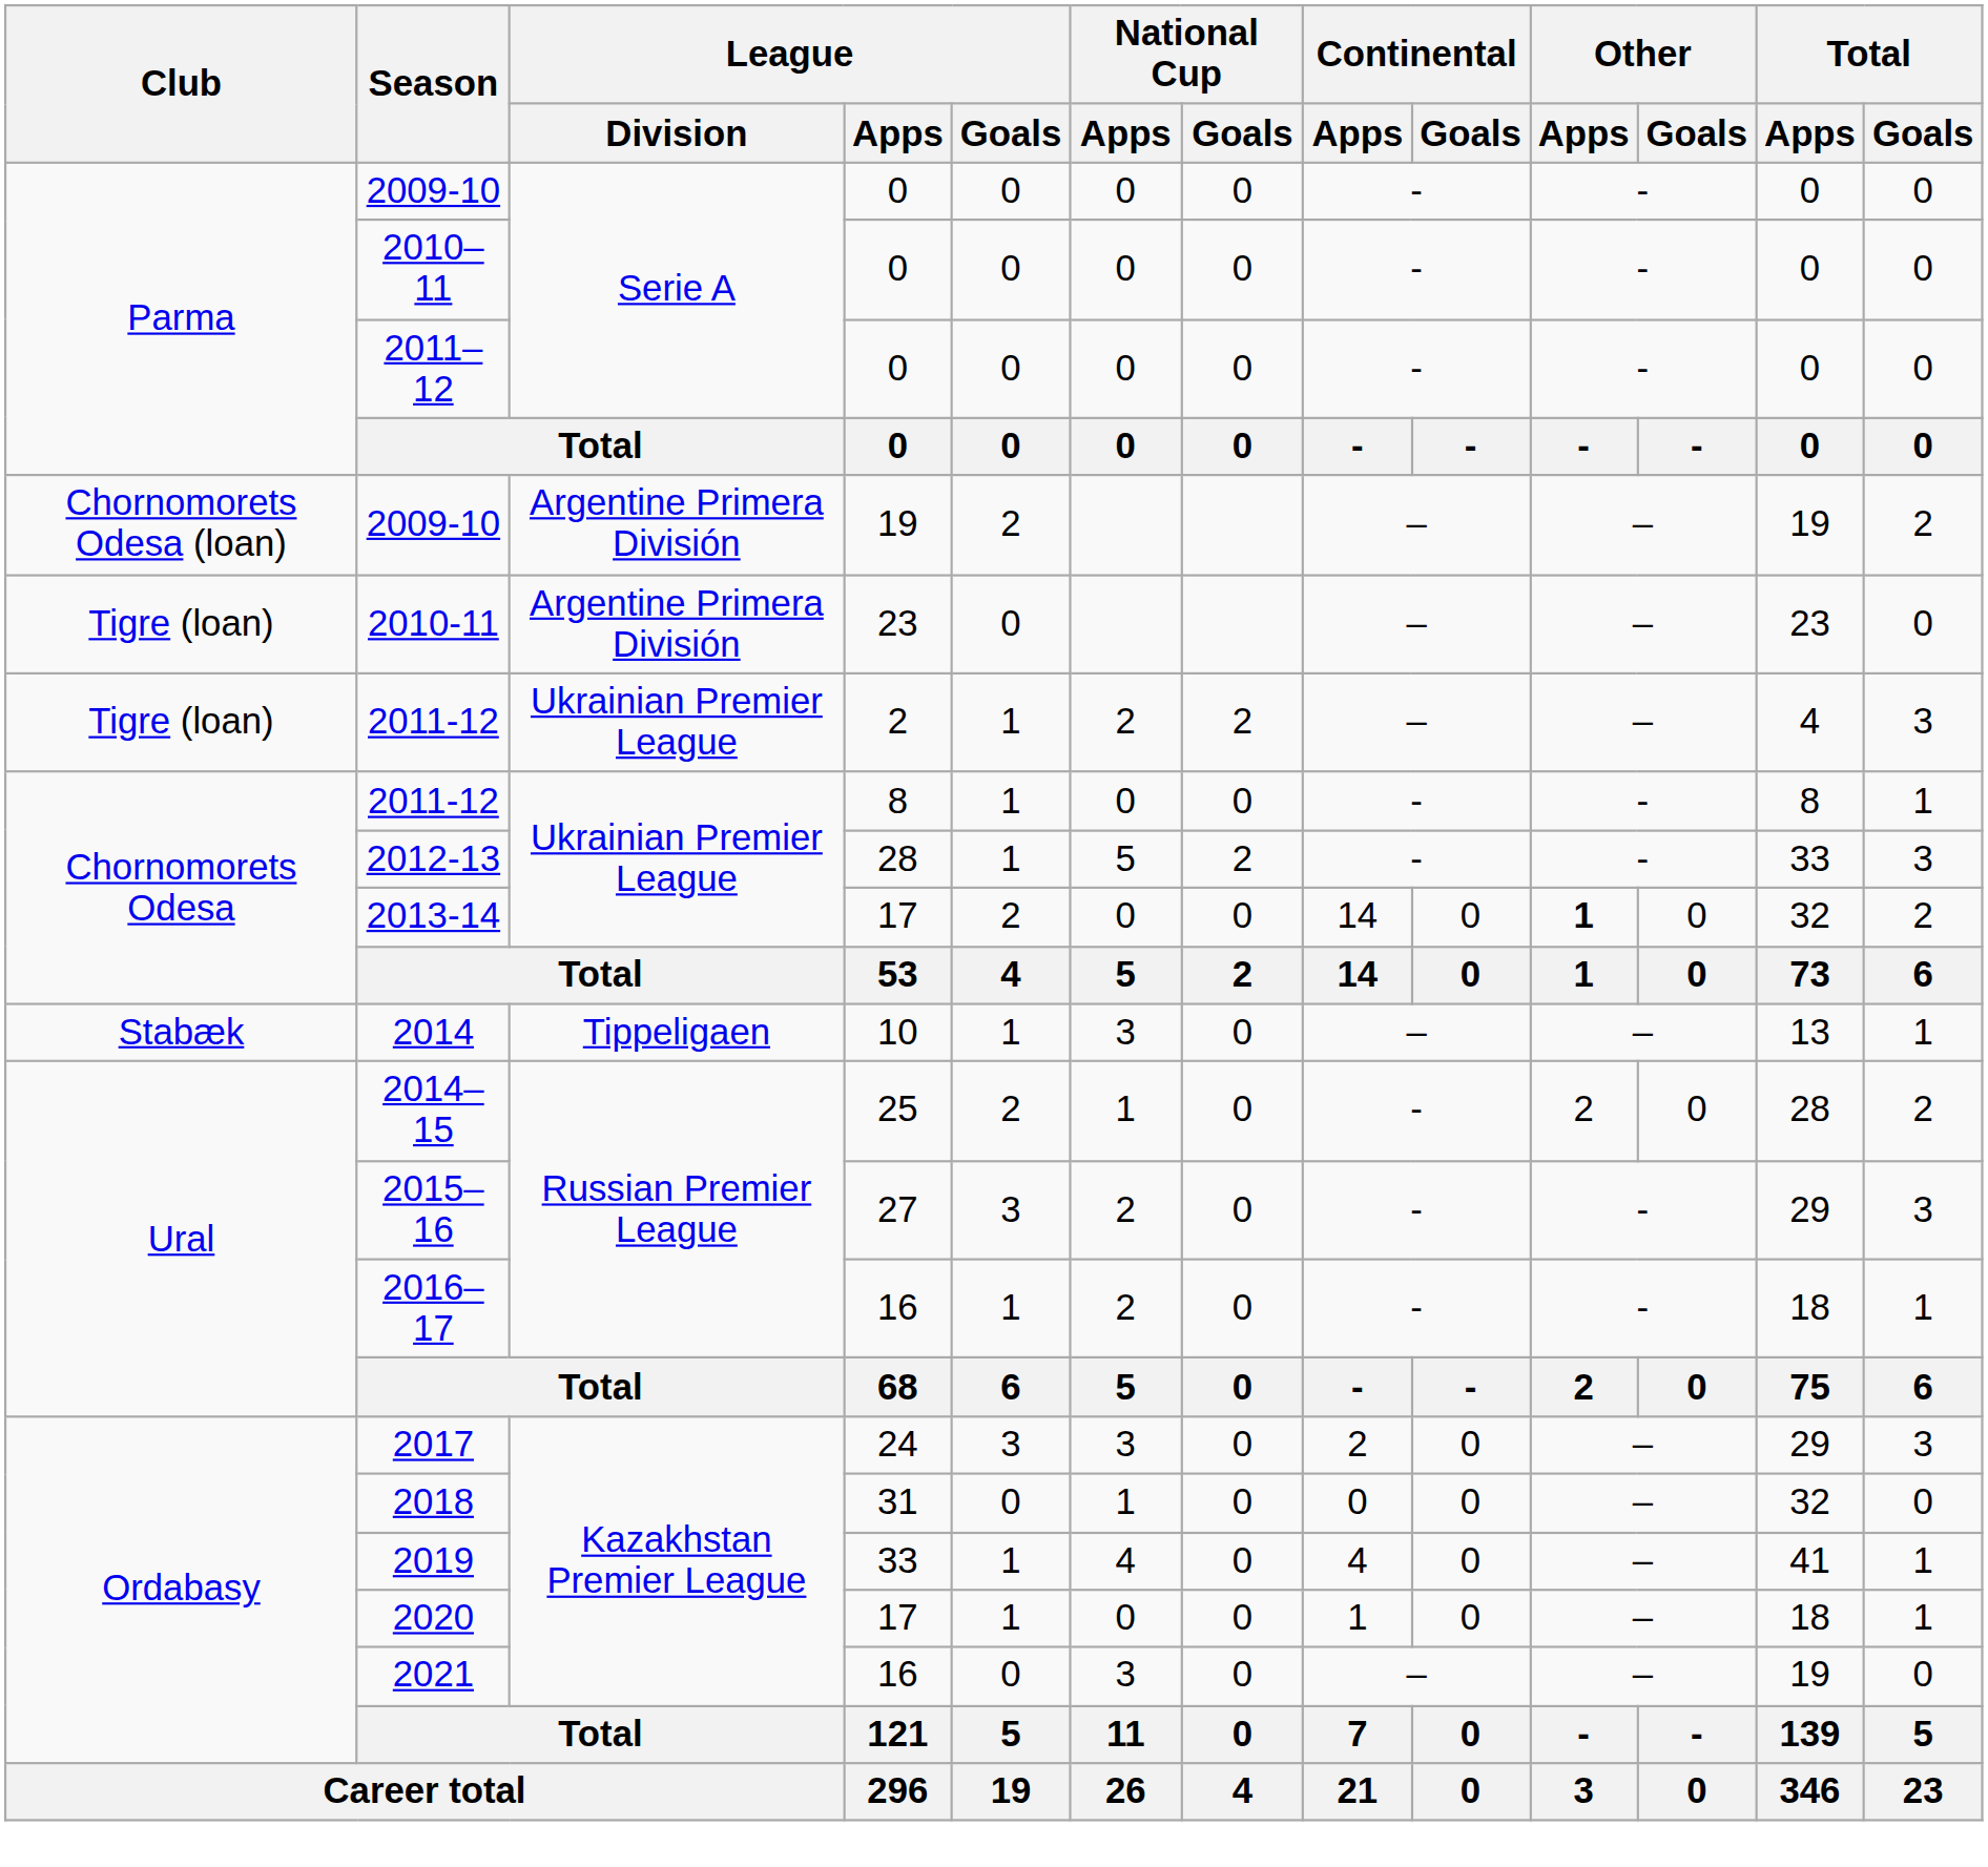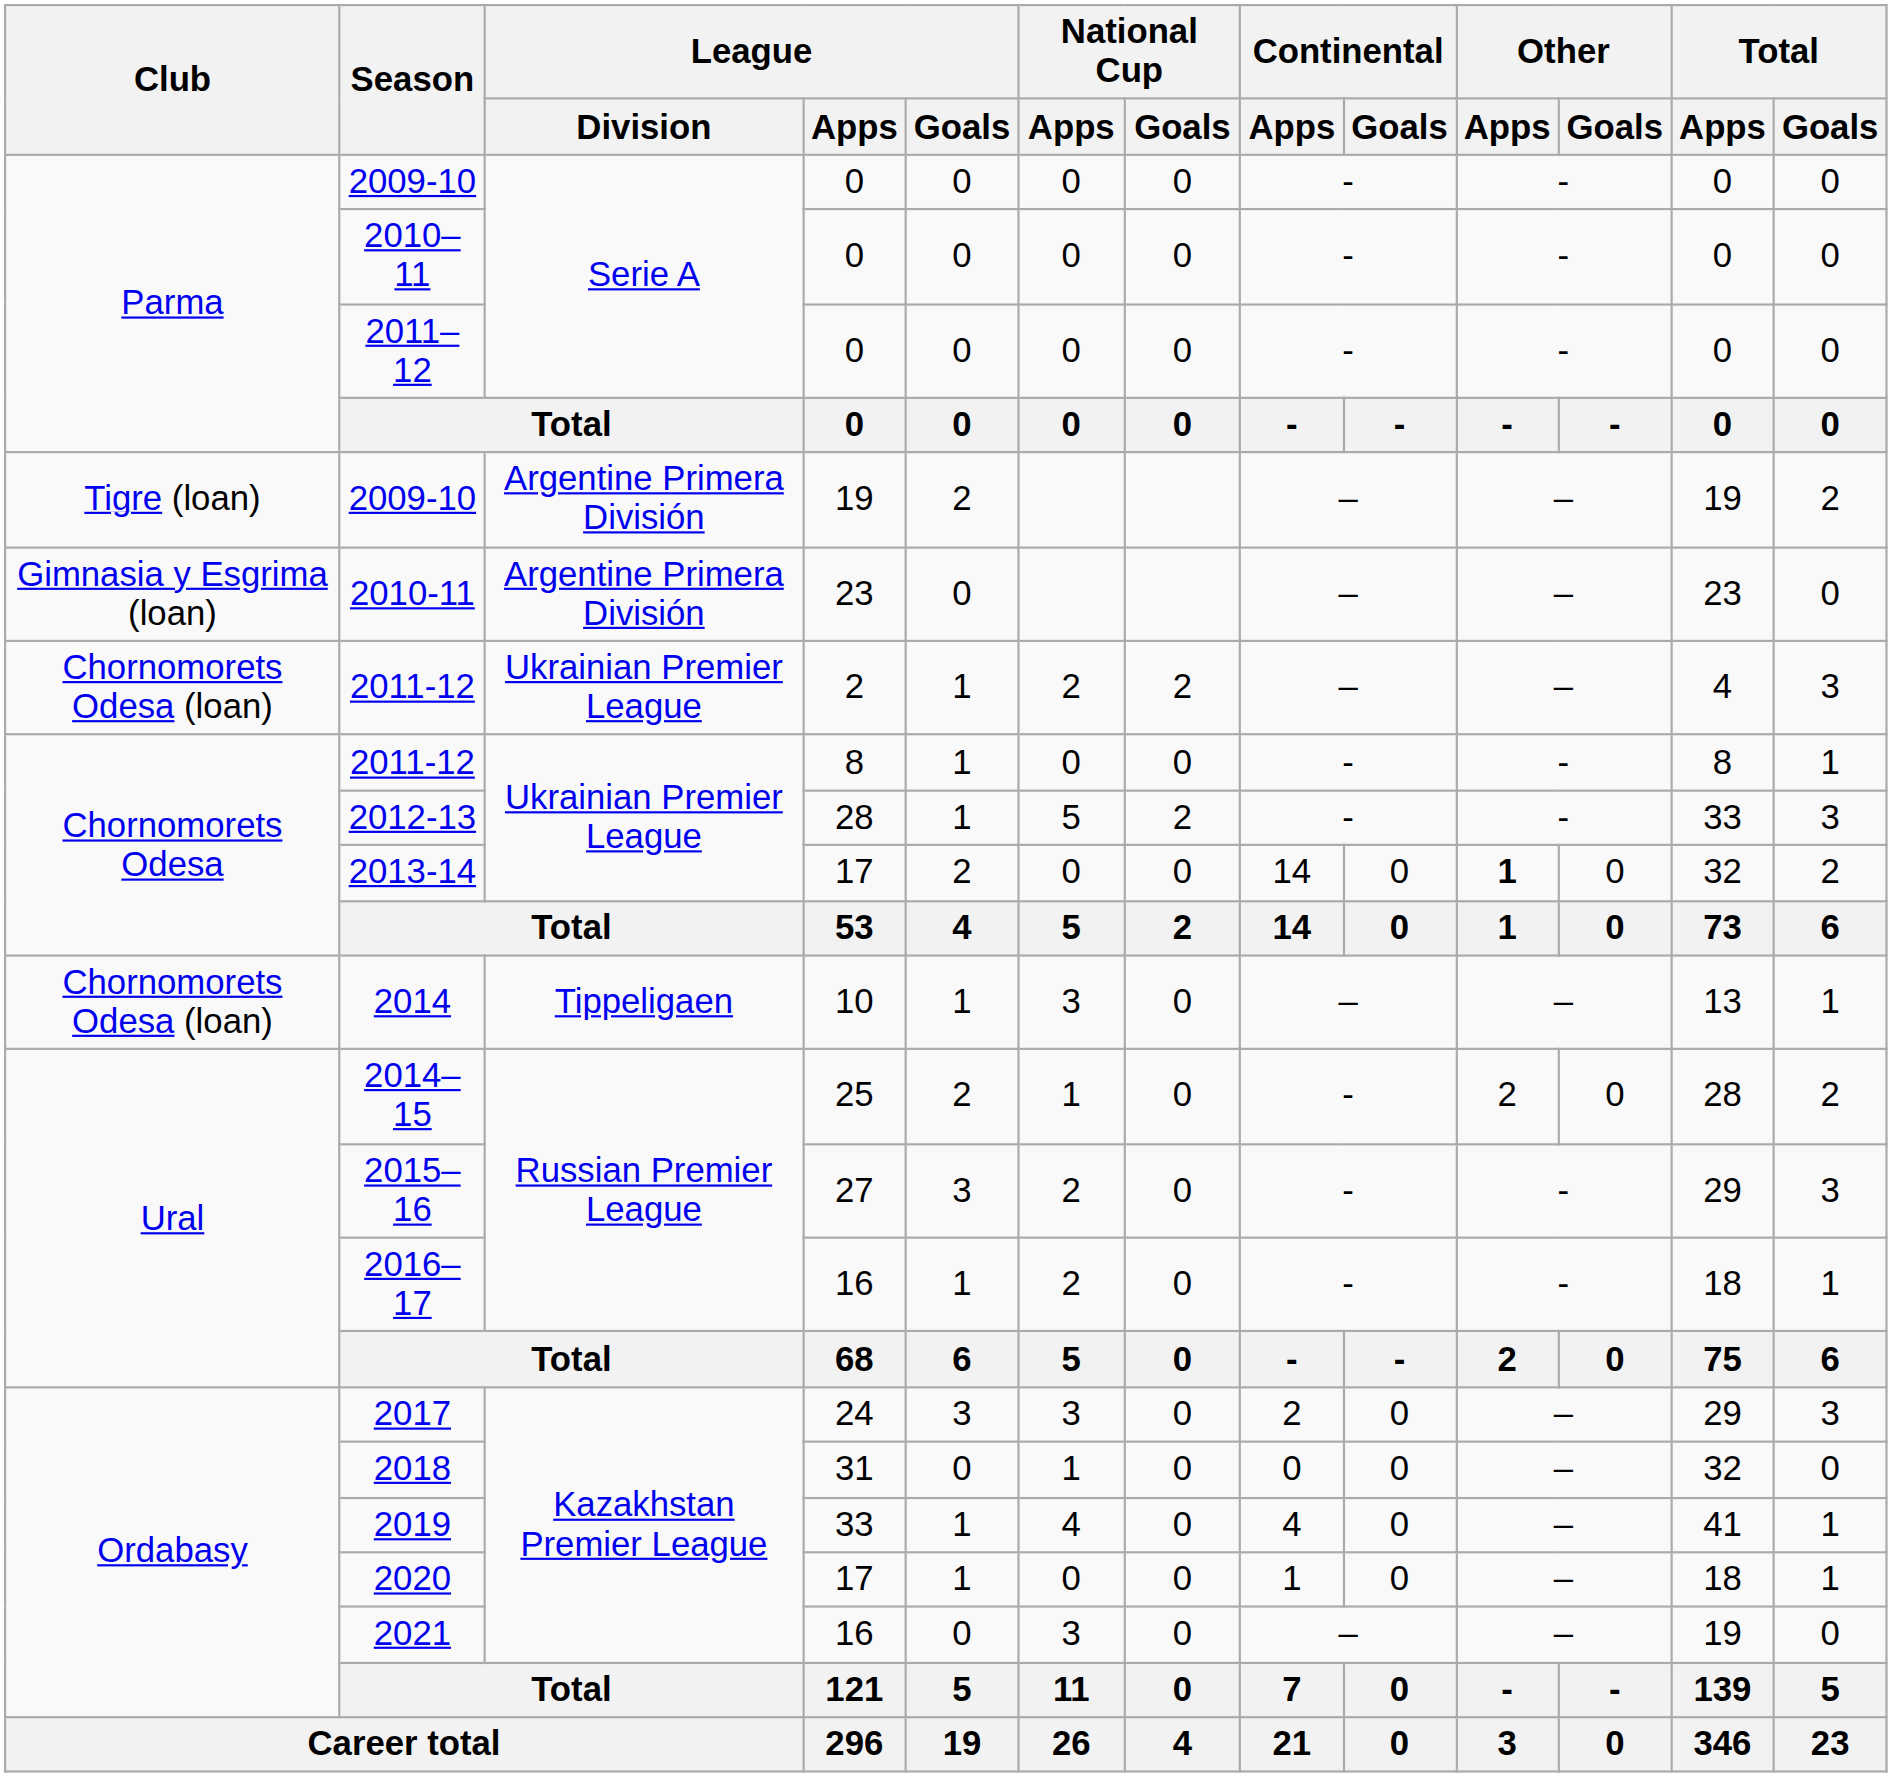 <table class="wikitable" style="text-align: center;">
 <tr>
 <th rowspan="2">Club</th>
 <th rowspan="2">Season</th>
 <th colspan="3">League</th>
 <th colspan="2">National Cup</th>
 <th colspan="2">Continental</th>
 <th colspan="2">Other</th>
 <th colspan="2">Total</th>
 </tr>
 <tr>
 <th>Division</th>
 <th>Apps</th>
 <th>Goals</th>
 <th>Apps</th>
 <th>Goals</th>
 <th>Apps</th>
 <th>Goals</th>
 <th>Apps</th>
 <th>Goals</th>
 <th>Apps</th>
 <th>Goals</th>
 </tr>
 <tr>
 <td rowspan="4" valign="center"><a href='#'>Parma</a></td>
 <td><a href='#'>2009-10</a></td>
 <td rowspan="3" valign="center"><a href='#'>Serie A</a></td>
 <td>0</td>
 <td>0</td>
 <td>0</td>
 <td>0</td>
 <td colspan="2">-</td>
 <td colspan="2">-</td>
 <td>0</td>
 <td>0</td>
 </tr>
 <tr>
 <td><a href='#'>2010–11</a></td>
 <td>0</td>
 <td>0</td>
 <td>0</td>
 <td>0</td>
 <td colspan="2">-</td>
 <td colspan="2">-</td>
 <td>0</td>
 <td>0</td>
 </tr>
 <tr>
 <td><a href='#'>2011–12</a></td>
 <td>0</td>
 <td>0</td>
 <td>0</td>
 <td>0</td>
 <td colspan="2">-</td>
 <td colspan="2">-</td>
 <td>0</td>
 <td>0</td>
 </tr>
 <tr>
 <th colspan="2">Total</th>
 <th>0</th>
 <th>0</th>
 <th>0</th>
 <th>0</th>
 <th>-</th>
 <th>-</th>
 <th>-</th>
 <th>-</th>
 <th>0</th>
 <th>0</th>
 </tr>
 <tr>
-<td valign="center"><a href='#'>Chornomorets Odesa</a> (loan)</td>
+<td valign="center"><a href='#'>Tigre</a> (loan)</td>
 <td><a href='#'>2009-10</a></td>
 <td><a href='#'>Argentine Primera División</a></td>
 <td>19</td>
 <td>2</td>
 <td></td>
 <td></td>
 <td colspan="2">–</td>
 <td colspan="2">–</td>
 <td>19</td>
 <td>2</td>
 </tr>
 <tr>
-<td valign="center"><a href='#'>Tigre</a> (loan)</td>
+<td valign="center"><a href='#'>Gimnasia y Esgrima</a> (loan)</td>
 <td><a href='#'>2010-11</a></td>
 <td><a href='#'>Argentine Primera División</a></td>
 <td>23</td>
 <td>0</td>
 <td></td>
 <td></td>
 <td colspan="2">–</td>
 <td colspan="2">–</td>
 <td>23</td>
 <td>0</td>
 </tr>
 <tr>
-<td valign="center"><a href='#'>Tigre</a> (loan)</td>
+<td valign="center"><a href='#'>Chornomorets Odesa</a> (loan)</td>
 <td><a href='#'>2011-12</a></td>
 <td><a href='#'>Ukrainian Premier League</a></td>
 <td>2</td>
 <td>1</td>
 <td>2</td>
 <td>2</td>
 <td colspan="2">–</td>
 <td colspan="2">–</td>
 <td>4</td>
 <td>3</td>
 </tr>
 <tr>
 <td rowspan="4" valign="center"><a href='#'>Chornomorets Odesa</a></td>
 <td><a href='#'>2011-12</a></td>
 <td rowspan="3" valign="center"><a href='#'>Ukrainian Premier League</a></td>
 <td>8</td>
 <td>1</td>
 <td>0</td>
 <td>0</td>
 <td colspan="2">-</td>
 <td colspan="2">-</td>
 <td>8</td>
 <td>1</td>
 </tr>
 <tr>
 <td><a href='#'>2012-13</a></td>
 <td>28</td>
 <td>1</td>
 <td>5</td>
 <td>2</td>
 <td colspan="2">-</td>
 <td colspan="2">-</td>
 <td>33</td>
 <td>3</td>
 </tr>
 <tr>
 <td><a href='#'>2013-14</a></td>
 <td>17</td>
 <td>2</td>
 <td>0</td>
 <td>0</td>
 <td>14</td>
 <td>0</td>
 <td><strong>1</strong></td>
 <td>0</td>
 <td>32</td>
 <td>2</td>
 </tr>
 <tr>
 <th colspan="2">Total</th>
 <th>53</th>
 <th>4</th>
 <th>5</th>
 <th>2</th>
 <th>14</th>
 <th>0</th>
 <th>1</th>
 <th>0</th>
 <th>73</th>
 <th>6</th>
 </tr>
 <tr>
-<td valign="center"><a href='#'>Stabæk</a></td>
+<td valign="center"><a href='#'>Chornomorets Odesa</a> (loan)</td>
 <td><a href='#'>2014</a></td>
 <td><a href='#'>Tippeligaen</a></td>
 <td>10</td>
 <td>1</td>
 <td>3</td>
 <td>0</td>
 <td colspan="2">–</td>
 <td colspan="2">–</td>
 <td>13</td>
 <td>1</td>
 </tr>
 <tr>
 <td rowspan="4" valign="center"><a href='#'>Ural</a></td>
 <td><a href='#'>2014–15</a></td>
 <td rowspan="3" valign="center"><a href='#'>Russian Premier League</a></td>
 <td>25</td>
 <td>2</td>
 <td>1</td>
 <td>0</td>
 <td colspan="2">-</td>
 <td>2</td>
 <td>0</td>
 <td>28</td>
 <td>2</td>
 </tr>
 <tr>
 <td><a href='#'>2015–16</a></td>
 <td>27</td>
 <td>3</td>
 <td>2</td>
 <td>0</td>
 <td colspan="2">-</td>
 <td colspan="2">-</td>
 <td>29</td>
 <td>3</td>
 </tr>
 <tr>
 <td><a href='#'>2016–17</a></td>
 <td>16</td>
 <td>1</td>
 <td>2</td>
 <td>0</td>
 <td colspan="2">-</td>
 <td colspan="2">-</td>
 <td>18</td>
 <td>1</td>
 </tr>
 <tr>
 <th colspan="2">Total</th>
 <th>68</th>
 <th>6</th>
 <th>5</th>
 <th>0</th>
 <th>-</th>
 <th>-</th>
 <th>2</th>
 <th>0</th>
 <th>75</th>
 <th>6</th>
 </tr>
 <tr>
 <td rowspan="6" valign="center"><a href='#'>Ordabasy</a></td>
 <td><a href='#'>2017</a></td>
 <td rowspan="5" valign="center"><a href='#'>Kazakhstan Premier League</a></td>
 <td>24</td>
 <td>3</td>
 <td>3</td>
 <td>0</td>
 <td>2</td>
 <td>0</td>
 <td colspan="2">–</td>
 <td>29</td>
 <td>3</td>
 </tr>
 <tr>
 <td><a href='#'>2018</a></td>
 <td>31</td>
 <td>0</td>
 <td>1</td>
 <td>0</td>
 <td>0</td>
 <td>0</td>
 <td colspan="2">–</td>
 <td>32</td>
 <td>0</td>
 </tr>
 <tr>
 <td><a href='#'>2019</a></td>
 <td>33</td>
 <td>1</td>
 <td>4</td>
 <td>0</td>
 <td>4</td>
 <td>0</td>
 <td colspan="2">–</td>
 <td>41</td>
 <td>1</td>
 </tr>
 <tr>
 <td><a href='#'>2020</a></td>
 <td>17</td>
 <td>1</td>
 <td>0</td>
 <td>0</td>
 <td>1</td>
 <td>0</td>
 <td colspan="2">–</td>
 <td>18</td>
 <td>1</td>
 </tr>
 <tr>
 <td><a href='#'>2021</a></td>
 <td>16</td>
 <td>0</td>
 <td>3</td>
 <td>0</td>
 <td colspan="2">–</td>
 <td colspan="2">–</td>
 <td>19</td>
 <td>0</td>
 </tr>
 <tr>
 <th colspan="2">Total</th>
 <th>121</th>
 <th>5</th>
 <th>11</th>
 <th>0</th>
 <th>7</th>
 <th>0</th>
 <th>-</th>
 <th>-</th>
 <th>139</th>
 <th>5</th>
 </tr>
 <tr>
 <th colspan="3">Career total</th>
 <th>296</th>
 <th>19</th>
 <th>26</th>
 <th>4</th>
 <th>21</th>
 <th>0</th>
 <th>3</th>
 <th>0</th>
 <th>346</th>
 <th>23</th>
 </tr>
 </table>
